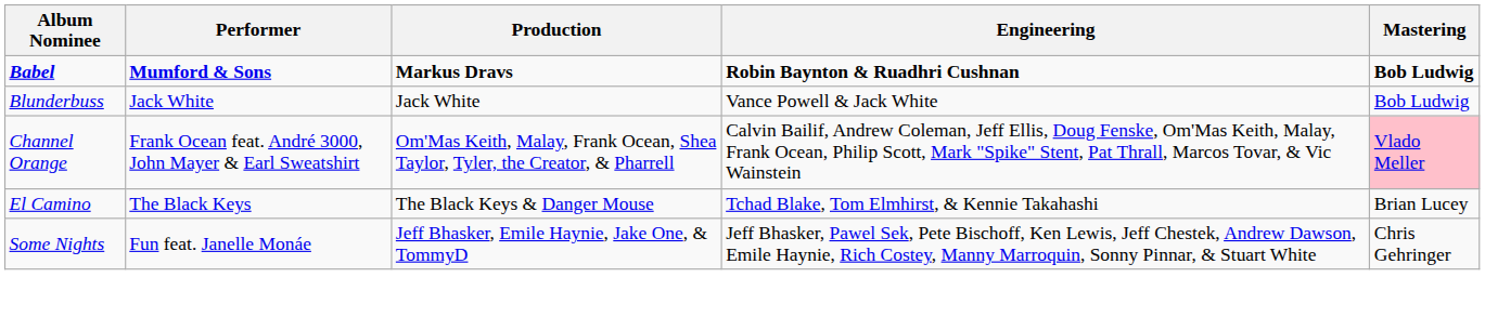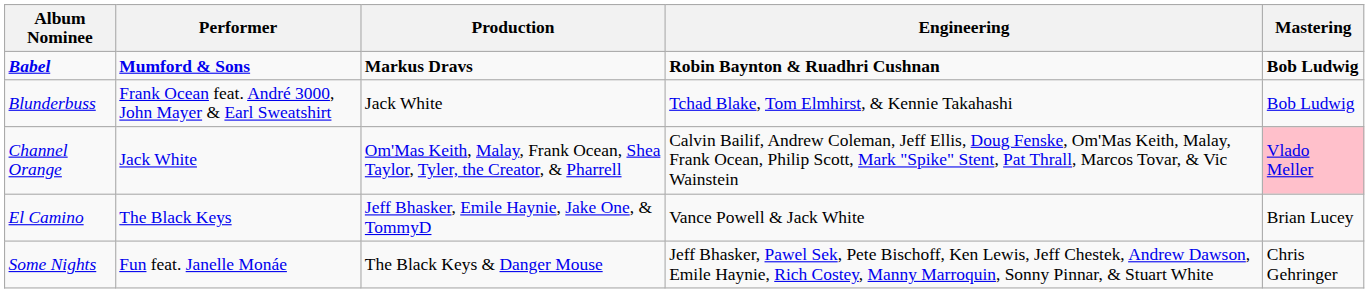 <table class="wikitable sortable">
 <tr>
 <th>Album Nominee</th>
 <th>Performer</th>
 <th>Production</th>
 <th>Engineering</th>
 <th>Mastering</th>
 </tr>
 <tr>
 <td><strong><em><a href='#'>Babel</a></em></strong></td>
 <td><strong><a href='#'>Mumford & Sons</a></strong></td>
 <td><strong>Markus Dravs</strong></td>
 <td><strong>Robin Baynton & Ruadhri Cushnan</strong></td>
 <td><strong>Bob Ludwig</strong></td>
 </tr>
 <tr>
 <td><em><a href='#'>Blunderbuss</a></em></td>
-<td><a href='#'>Jack White</a></td>
+<td><a href='#'>Frank Ocean</a> feat. <a href='#'>André 3000</a>, <a href='#'>John Mayer</a> & <a href='#'>Earl Sweatshirt</a></td>
 <td>Jack White</td>
-<td>Vance Powell & Jack White</td>
+<td><a href='#'>Tchad Blake</a>, <a href='#'>Tom Elmhirst</a>, & Kennie Takahashi</td>
 <td><a href='#'>Bob Ludwig</a></td>
 </tr>
 <tr>
 <td><em><a href='#'>Channel Orange</a></em></td>
-<td><a href='#'>Frank Ocean</a> feat. <a href='#'>André 3000</a>, <a href='#'>John Mayer</a> & <a href='#'>Earl Sweatshirt</a></td>
+<td><a href='#'>Jack White</a></td>
 <td><a href='#'>Om'Mas Keith</a>, <a href='#'>Malay</a>, Frank Ocean, <a href='#'>Shea Taylor</a>, <a href='#'>Tyler, the Creator</a>, & <a href='#'>Pharrell</a></td>
 <td>Calvin Bailif, Andrew Coleman, Jeff Ellis, <a href='#'>Doug Fenske</a>, Om'Mas Keith, Malay, Frank Ocean, Philip Scott, <a href='#'>Mark "Spike" Stent</a>, <a href='#'>Pat Thrall</a>, Marcos Tovar, & Vic Wainstein</td>
 <td style="background: pink;"><a href='#'>Vlado Meller</a></td>
 </tr>
 <tr>
 <td><em><a href='#'>El Camino</a></em></td>
 <td><a href='#'>The Black Keys</a></td>
-<td>The Black Keys & <a href='#'>Danger Mouse</a></td>
-<td><a href='#'>Tchad Blake</a>, <a href='#'>Tom Elmhirst</a>, & Kennie Takahashi</td>
+<td><a href='#'>Jeff Bhasker</a>, <a href='#'>Emile Haynie</a>, <a href='#'>Jake One</a>, & <a href='#'>TommyD</a></td>
+<td>Vance Powell & Jack White</td>
 <td>Brian Lucey</td>
 </tr>
 <tr>
 <td><em><a href='#'>Some Nights</a></em></td>
 <td><a href='#'>Fun</a> feat. <a href='#'>Janelle Monáe</a></td>
-<td><a href='#'>Jeff Bhasker</a>, <a href='#'>Emile Haynie</a>, <a href='#'>Jake One</a>, & <a href='#'>TommyD</a></td>
+<td>The Black Keys & <a href='#'>Danger Mouse</a></td>
 <td>Jeff Bhasker, <a href='#'>Pawel Sek</a>, Pete Bischoff, Ken Lewis, Jeff Chestek, <a href='#'>Andrew Dawson</a>, Emile Haynie, <a href='#'>Rich Costey</a>, <a href='#'>Manny Marroquin</a>, Sonny Pinnar, & Stuart White</td>
 <td>Chris Gehringer</td>
 </tr>
 </table>
